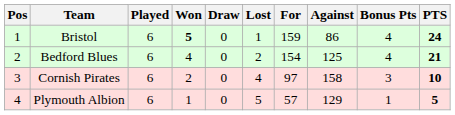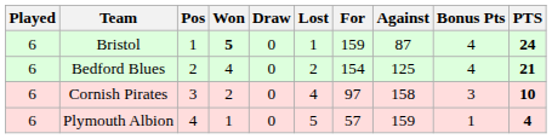 <table class="wikitable" style="text-align:center;">
 <tr>
+<th>Played</th>
+<th>Team</th>
 <th>Pos</th>
-<th>Team</th>
-<th>Played</th>
 <th>Won</th>
 <th>Draw</th>
 <th>Lost</th>
 <th> For </th>
 <th>Against</th>
 <th>Bonus Pts</th>
 <th>PTS</th>
 </tr>
 <tr style="background:#dfd;">
+<td>6</td>
+<td>Bristol</td>
 <td>1</td>
-<td>Bristol</td>
-<td>6</td>
 <td><strong>5</strong></td>
 <td>0</td>
 <td>1</td>
 <td>159</td>
-<td>86</td>
+<td>87</td>
 <td>4</td>
 <td><strong>24</strong></td>
 </tr>
 <tr style="background:#dfd;">
+<td>6</td>
+<td>Bedford Blues</td>
 <td>2</td>
-<td>Bedford Blues</td>
-<td>6</td>
 <td>4</td>
 <td>0</td>
 <td>2</td>
 <td>154</td>
 <td>125</td>
 <td>4</td>
 <td><strong>21</strong></td>
 </tr>
 <tr style="background:#fdd;">
+<td>6</td>
+<td>Cornish Pirates</td>
 <td>3</td>
-<td>Cornish Pirates</td>
-<td>6</td>
 <td>2</td>
 <td>0</td>
 <td>4</td>
 <td>97</td>
 <td>158</td>
 <td>3</td>
 <td><strong>10</strong></td>
 </tr>
 <tr style="background:#fdd;">
+<td>6</td>
+<td>Plymouth Albion</td>
 <td>4</td>
-<td>Plymouth Albion</td>
-<td>6</td>
 <td>1</td>
 <td>0</td>
 <td>5</td>
 <td>57</td>
-<td>129</td>
+<td>159</td>
 <td>1</td>
-<td><strong>5</strong></td>
+<td><strong>4</strong></td>
 </tr>
 </table>
